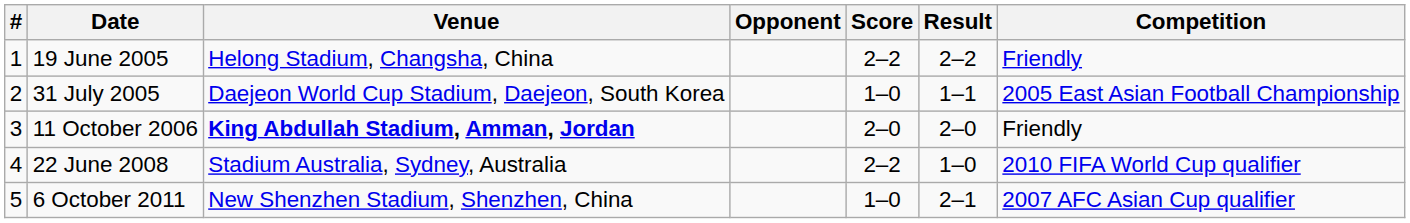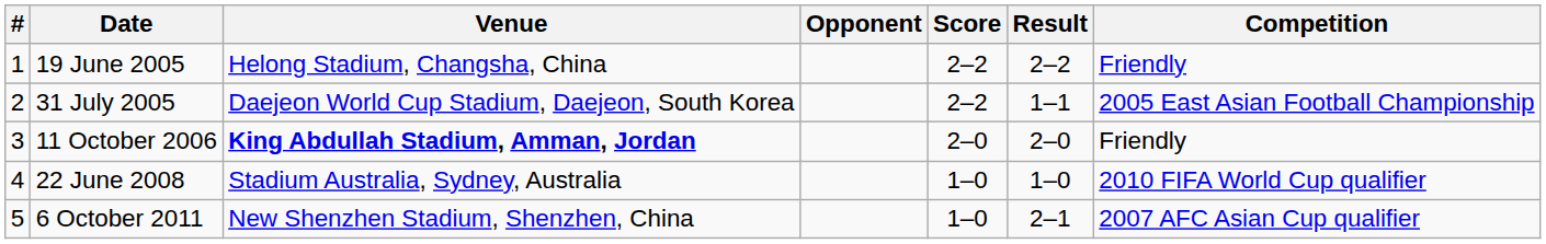 <table class="wikitable sortable">
 <tr>
 <th>#</th>
 <th>Date</th>
 <th>Venue</th>
 <th>Opponent</th>
 <th>Score</th>
 <th>Result</th>
 <th>Competition</th>
 </tr>
 <tr>
 <td>1</td>
 <td>19 June 2005</td>
 <td><a href='#'>Helong Stadium</a>, <a href='#'>Changsha</a>, China</td>
 <td></td>
 <td align="center">2–2</td>
 <td align="center">2–2</td>
 <td><a href='#'>Friendly</a></td>
 </tr>
 <tr>
 <td>2</td>
 <td>31 July 2005</td>
 <td><a href='#'>Daejeon World Cup Stadium</a>, <a href='#'>Daejeon</a>, South Korea</td>
 <td></td>
-<td align="center">1–0</td>
+<td align="center">2–2</td>
 <td align="center">1–1</td>
 <td><a href='#'>2005 East Asian Football Championship</a></td>
 </tr>
 <tr>
 <td>3</td>
 <td>11 October 2006</td>
 <td><strong><a href='#'>King Abdullah Stadium</a>, <a href='#'>Amman</a>, <a href='#'>Jordan</a></strong></td>
 <td></td>
 <td align="center">2–0</td>
 <td align="center">2–0</td>
 <td>Friendly</td>
 </tr>
 <tr>
 <td>4</td>
 <td>22 June 2008</td>
 <td><a href='#'>Stadium Australia</a>, <a href='#'>Sydney</a>, Australia</td>
 <td></td>
-<td align="center">2–2</td>
+<td align="center">1–0</td>
 <td align="center">1–0</td>
 <td><a href='#'>2010 FIFA World Cup qualifier</a></td>
 </tr>
 <tr>
 <td>5</td>
 <td>6 October 2011</td>
 <td><a href='#'>New Shenzhen Stadium</a>, <a href='#'>Shenzhen</a>, China</td>
 <td></td>
 <td align="center">1–0</td>
 <td align="center">2–1</td>
 <td><a href='#'>2007 AFC Asian Cup qualifier</a></td>
 </tr>
 </table>
